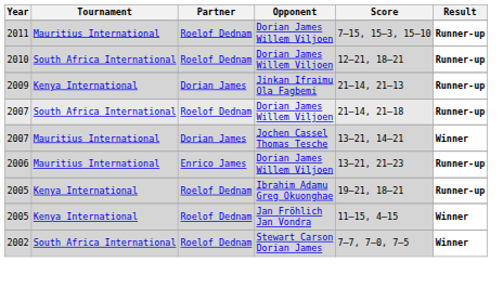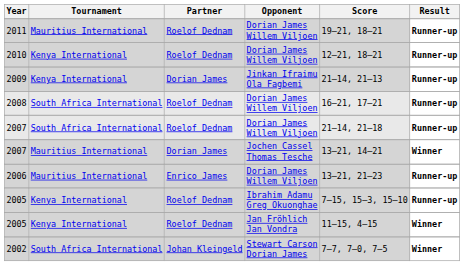 <table class="sortable wikitable" style="font-size: 90%;">
 <tr>
 <th>Year</th>
 <th>Tournament</th>
 <th>Partner</th>
 <th>Opponent</th>
 <th>Score</th>
 <th>Result</th>
 </tr>
 <tr>
 </tr>
 <tr style="background:#D5D5D5">
 <td align="center">2011</td>
 <td align="left"><a href='#'>Mauritius International</a></td>
 <td align="left"> <a href='#'>Roelof Dednam</a></td>
 <td align="left"> <a href='#'>Dorian James</a><br> <a href='#'>Willem Viljoen</a></td>
-<td align="left">7–15, 15–3, 15–10</td>
+<td align="left">19–21, 18–21</td>
 <td style="text-align:left; background:white"> <strong>Runner-up</strong></td>
 </tr>
 <tr>
 </tr>
 <tr style="background:#D5D5D5">
 <td align="center">2010</td>
-<td align="left"><a href='#'>South Africa International</a></td>
+<td align="left"><a href='#'>Kenya International</a></td>
 <td align="left"> <a href='#'>Roelof Dednam</a></td>
 <td align="left"> <a href='#'>Dorian James</a><br> <a href='#'>Willem Viljoen</a></td>
 <td align="left">12–21, 18–21</td>
 <td style="text-align:left; background:white"> <strong>Runner-up</strong></td>
 </tr>
 <tr>
 </tr>
 <tr style="background:#D5D5D5">
 <td align="center">2009</td>
 <td align="left"><a href='#'>Kenya International</a></td>
 <td align="left"> <a href='#'>Dorian James</a></td>
 <td align="left"> <a href='#'>Jinkan Ifraimu</a><br> <a href='#'>Ola Fagbemi</a></td>
 <td align="left">21–14, 21–13</td>
 <td style="text-align:left; background:white"> <strong>Runner-up</strong></td>
 </tr>
 <tr>
+</tr>
+<tr style="background:#E9E9E9">
+<td align="center">2008</td>
+<td align="left"><a href='#'>South Africa International</a></td>
+<td align="left"> <a href='#'>Roelof Dednam</a></td>
+<td align="left"> <a href='#'>Dorian James</a><br> <a href='#'>Willem Viljoen</a></td>
+<td align="left">16–21, 17–21</td>
+<td style="text-align:left; background:white"> <strong>Runner-up</strong></td>
 </tr>
 <tr>
 </tr>
 <tr style="background:#E9E9E9">
 <td align="center">2007</td>
 <td align="left"><a href='#'>South Africa International</a></td>
 <td align="left"> <a href='#'>Roelof Dednam</a></td>
 <td align="left"> <a href='#'>Dorian James</a><br> <a href='#'>Willem Viljoen</a></td>
 <td align="left">21–14, 21–18</td>
 <td style="text-align:left; background:white"> <strong>Runner-up</strong></td>
 </tr>
 <tr>
 </tr>
 <tr style="background:#D5D5D5">
 <td align="center">2007</td>
 <td align="left"><a href='#'>Mauritius International</a></td>
 <td align="left"> <a href='#'>Dorian James</a></td>
 <td align="left"> <a href='#'>Jochen Cassel</a><br> <a href='#'>Thomas Tesche</a></td>
 <td align="left">13–21, 14–21</td>
 <td style="text-align:left; background:white"> <strong>Winner</strong></td>
 </tr>
 <tr>
 </tr>
 <tr style="background:#D5D5D5">
 <td align="center">2006</td>
 <td align="left"><a href='#'>Mauritius International</a></td>
 <td align="left"> <a href='#'>Enrico James</a></td>
 <td align="left"> <a href='#'>Dorian James</a><br> <a href='#'>Willem Viljoen</a></td>
 <td align="left">13–21, 21–23</td>
 <td style="text-align:left; background:white"> <strong>Runner-up</strong></td>
 </tr>
 <tr>
 </tr>
 <tr style="background:#D5D5D5">
 <td align="center">2005</td>
 <td align="left"><a href='#'>Kenya International</a></td>
 <td align="left"> <a href='#'>Roelof Dednam</a></td>
 <td align="left"> <a href='#'>Ibrahim Adamu</a><br> <a href='#'>Greg Okuonghae</a></td>
-<td align="left">19–21, 18–21</td>
+<td align="left">7–15, 15–3, 15–10</td>
 <td style="text-align:left; background:white"> <strong>Runner-up</strong></td>
 </tr>
 <tr>
 </tr>
 <tr style="background:#D5D5D5">
 <td align="center">2005</td>
 <td align="left"><a href='#'>Kenya International</a></td>
 <td align="left"> <a href='#'>Roelof Dednam</a></td>
 <td align="left"> <a href='#'>Jan Fröhlich</a><br> <a href='#'>Jan Vondra</a></td>
 <td align="left">11–15, 4–15</td>
 <td style="text-align:left; background:white"> <strong>Winner</strong></td>
 </tr>
 <tr>
 </tr>
 <tr style="background:#D5D5D5">
 <td align="center">2002</td>
 <td align="left"><a href='#'>South Africa International</a></td>
-<td align="left"> <a href='#'>Roelof Dednam</a></td>
+<td align="left"> <a href='#'>Johan Kleingeld</a></td>
 <td align="left"> <a href='#'>Stewart Carson</a><br> <a href='#'>Dorian James</a></td>
 <td align="left">7–7, 7–0, 7–5</td>
 <td style="text-align:left; background:white"> <strong>Winner</strong></td>
 </tr>
 </table>
